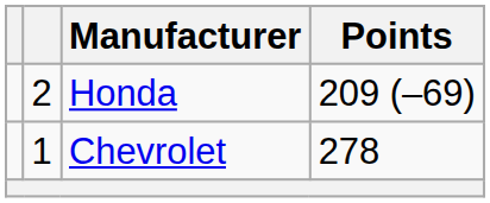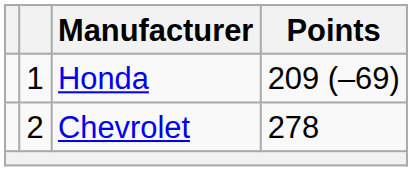 <table class="wikitable" style="font-size: 95%;">
 <tr>
 <th scope="col"></th>
 <th scope="col"></th>
 <th scope="col">Manufacturer</th>
 <th scope="col">Points</th>
 </tr>
 <tr>
 <td align="left"></td>
-<td align="center">2</td>
+<td align="center">1</td>
 <td><a href='#'>Honda</a></td>
 <td>209 (–69)</td>
 </tr>
 <tr>
 <td align="left"></td>
-<td align="center">1</td>
+<td align="center">2</td>
 <td><a href='#'>Chevrolet</a></td>
 <td>278</td>
 </tr>
 <tr>
 <th colspan=4></th>
 </tr>
 </table>
